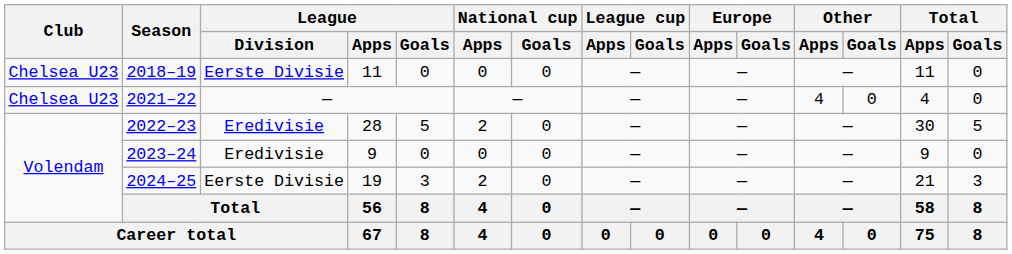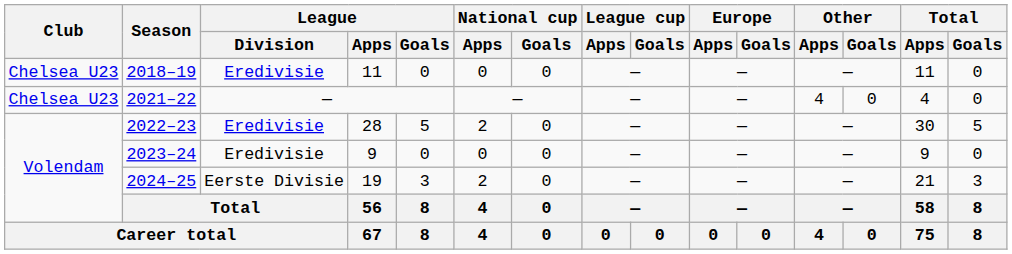 <table class="wikitable" style="text-align:center">
 <tr>
 <th rowspan="2">Club</th>
 <th rowspan="2">Season</th>
 <th colspan="3">League</th>
 <th colspan="2">National cup</th>
 <th colspan="2">League cup</th>
 <th colspan="2">Europe</th>
 <th colspan="2">Other</th>
 <th colspan="2">Total</th>
 </tr>
 <tr>
 <th>Division</th>
 <th>Apps</th>
 <th>Goals</th>
 <th>Apps</th>
 <th>Goals</th>
 <th>Apps</th>
 <th>Goals</th>
 <th>Apps</th>
 <th>Goals</th>
 <th>Apps</th>
 <th>Goals</th>
 <th>Apps</th>
 <th>Goals</th>
 </tr>
 <tr>
 <td><a href='#'>Chelsea U23</a></td>
 <td><a href='#'>2018–19</a></td>
-<td><a href='#'>Eerste Divisie</a></td>
+<td><a href='#'>Eredivisie</a></td>
 <td>11</td>
 <td>0</td>
 <td>0</td>
 <td>0</td>
 <td colspan="2">—</td>
 <td colspan="2">—</td>
 <td colspan="2">—</td>
 <td>11</td>
 <td>0</td>
 </tr>
 <tr>
 <td><a href='#'>Chelsea U23</a></td>
 <td><a href='#'>2021–22</a></td>
 <td colspan=3>—</td>
 <td colspan="2">—</td>
 <td colspan="2">—</td>
 <td colspan="2">—</td>
 <td>4</td>
 <td>0</td>
 <td>4</td>
 <td>0</td>
 </tr>
 <tr>
 <td rowspan="4"><a href='#'>Volendam</a></td>
 <td><a href='#'>2022–23</a></td>
 <td><a href='#'>Eredivisie</a></td>
 <td>28</td>
 <td>5</td>
 <td>2</td>
 <td>0</td>
 <td colspan="2">—</td>
 <td colspan="2">—</td>
 <td colspan="2">—</td>
 <td>30</td>
 <td>5</td>
 </tr>
 <tr>
 <td><a href='#'>2023–24</a></td>
 <td>Eredivisie</td>
 <td>9</td>
 <td>0</td>
 <td>0</td>
 <td>0</td>
 <td colspan="2">—</td>
 <td colspan="2">—</td>
 <td colspan="2">—</td>
 <td>9</td>
 <td>0</td>
 </tr>
 <tr>
 <td><a href='#'>2024–25</a></td>
 <td>Eerste Divisie</td>
 <td>19</td>
 <td>3</td>
 <td>2</td>
 <td>0</td>
 <td colspan="2">—</td>
 <td colspan="2">—</td>
 <td colspan="2">—</td>
 <td>21</td>
 <td>3</td>
 </tr>
 <tr>
 <th colspan="2">Total</th>
 <th>56</th>
 <th>8</th>
 <th>4</th>
 <th>0</th>
 <th colspan="2">—</th>
 <th colspan="2">—</th>
 <th colspan="2">—</th>
 <th>58</th>
 <th>8</th>
 </tr>
 <tr>
 <th colspan="3">Career total</th>
 <th>67</th>
 <th>8</th>
 <th>4</th>
 <th>0</th>
 <th>0</th>
 <th>0</th>
 <th>0</th>
 <th>0</th>
 <th>4</th>
 <th>0</th>
 <th>75</th>
 <th>8</th>
 </tr>
 </table>
